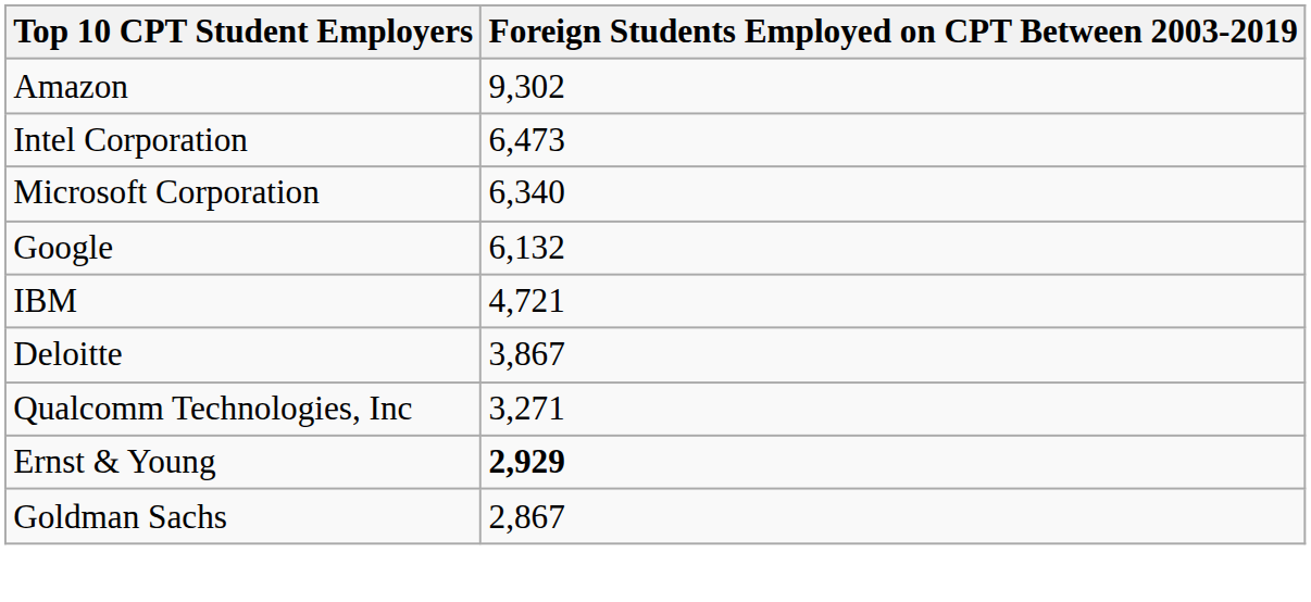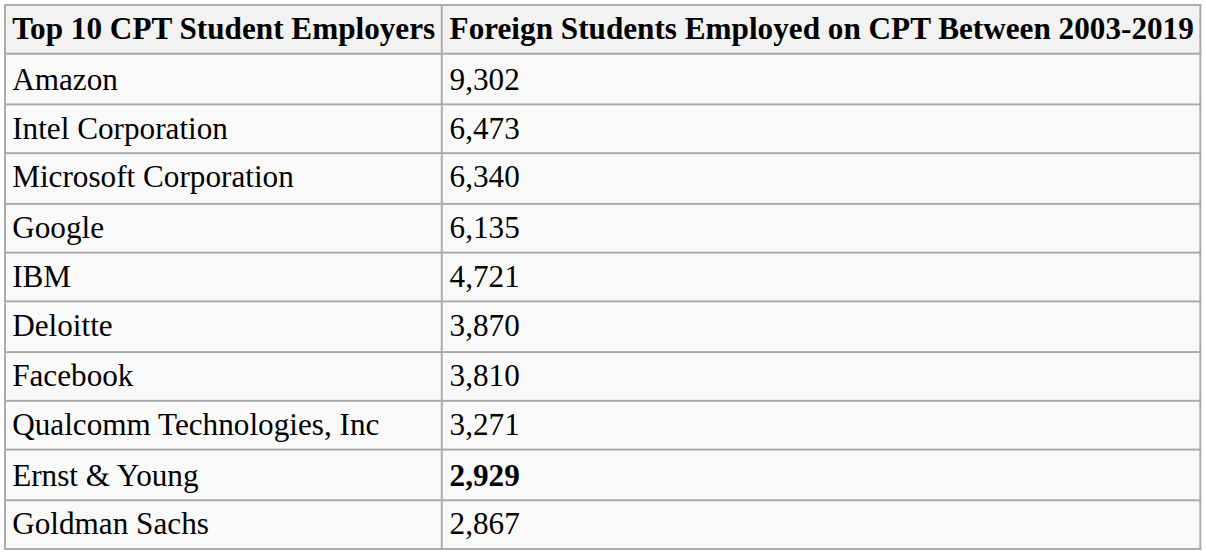 <table class="wikitable">
 <tr>
 <th>Top 10 CPT Student Employers</th>
 <th>Foreign Students Employed on CPT Between 2003-2019</th>
 </tr>
 <tr>
 <td>Amazon</td>
 <td>9,302</td>
 </tr>
 <tr>
 <td>Intel Corporation</td>
 <td>6,473</td>
 </tr>
 <tr>
 <td>Microsoft Corporation</td>
 <td>6,340</td>
 </tr>
 <tr>
 <td>Google</td>
-<td>6,132</td>
+<td>6,135</td>
 </tr>
 <tr>
 <td>IBM</td>
 <td>4,721</td>
 </tr>
 <tr>
 <td>Deloitte</td>
-<td>3,867</td>
+<td>3,870</td>
+</tr>
+<tr>
+<td>Facebook</td>
+<td>3,810</td>
 </tr>
 <tr>
 <td>Qualcomm Technologies, Inc</td>
 <td>3,271</td>
 </tr>
 <tr>
 <td>Ernst & Young</td>
 <td><strong>2,929</strong></td>
 </tr>
 <tr>
 <td>Goldman Sachs</td>
 <td>2,867</td>
 </tr>
 </table>
